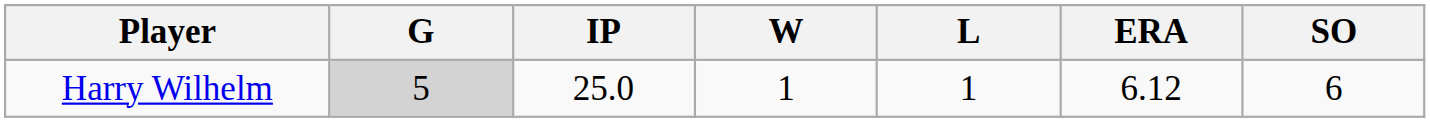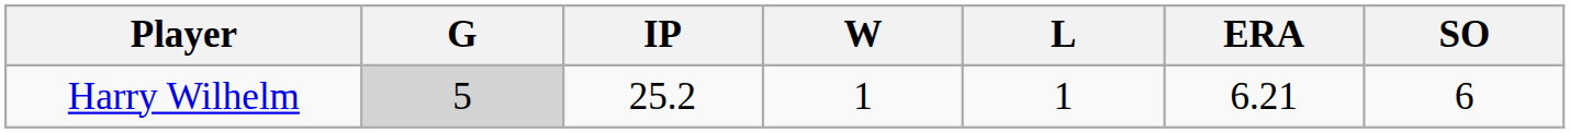 <table class="wikitable sortable">
 <tr>
 <th bgcolor="#DDDDFF" width="16%">Player</th>
 <th bgcolor="#DDDDFF" width="9%">G</th>
 <th bgcolor="#DDDDFF" width="9%">IP</th>
 <th bgcolor="#DDDDFF" width="9%">W</th>
 <th bgcolor="#DDDDFF" width="9%">L</th>
 <th bgcolor="#DDDDFF" width="9%">ERA</th>
 <th bgcolor="#DDDDFF" width="9%">SO</th>
 </tr>
 <tr align="center">
 <td><a href='#'>Harry Wilhelm</a></td>
 <td style="background: lightgrey;">5</td>
-<td>25.0</td>
+<td>25.2</td>
 <td>1</td>
 <td>1</td>
-<td>6.12</td>
+<td>6.21</td>
 <td>6</td>
 </tr>
 </table>
